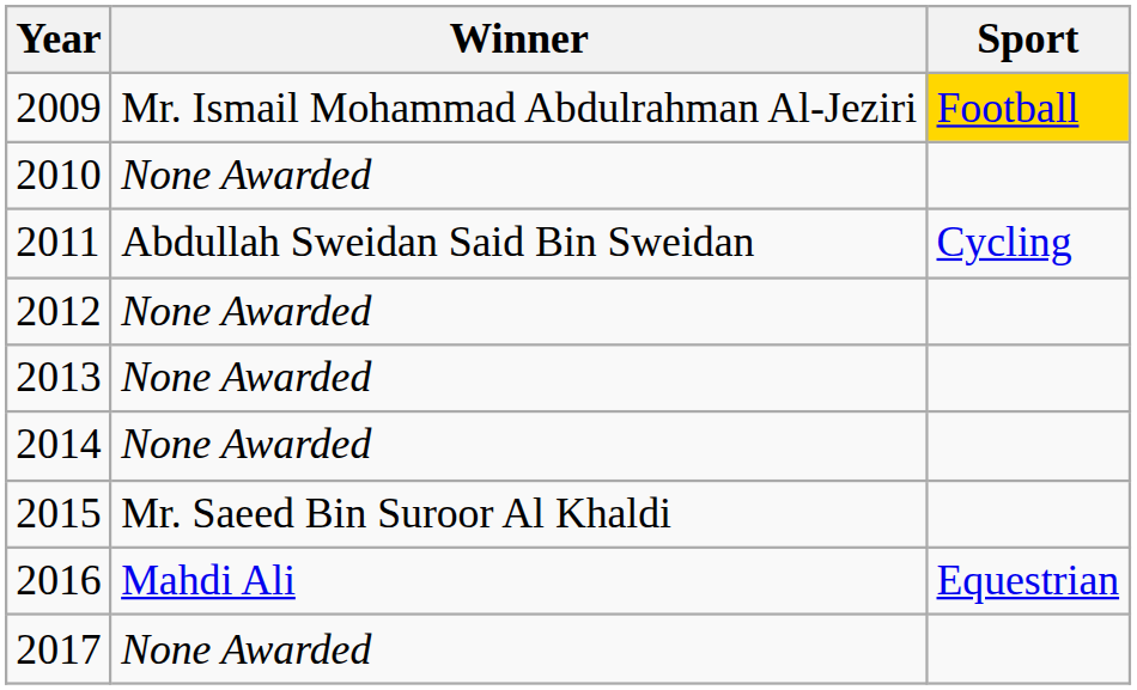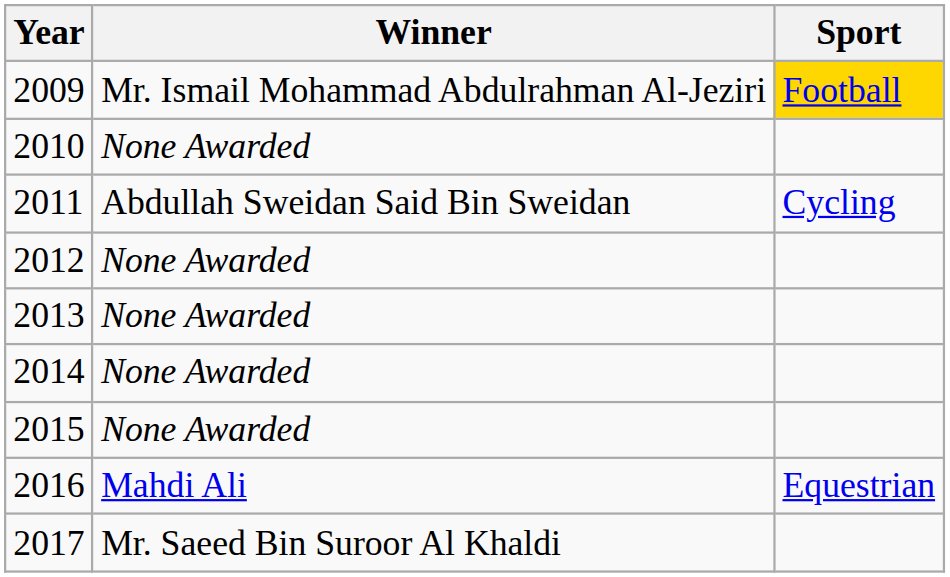 <table class="wikitable">
 <tr>
 <th>Year</th>
 <th>Winner</th>
 <th>Sport</th>
 </tr>
 <tr>
 <td>2009</td>
 <td>Mr. Ismail Mohammad Abdulrahman Al-Jeziri</td>
 <td style="background: gold;"><a href='#'>Football</a></td>
 </tr>
 <tr>
 <td>2010</td>
 <td><em>None Awarded</em></td>
 <td></td>
 </tr>
 <tr>
 <td>2011</td>
 <td>Abdullah Sweidan Said Bin Sweidan</td>
 <td><a href='#'>Cycling</a></td>
 </tr>
 <tr>
 <td>2012</td>
 <td><em>None Awarded</em></td>
 <td></td>
 </tr>
 <tr>
 <td>2013</td>
 <td><em>None Awarded</em></td>
 <td></td>
 </tr>
 <tr>
 <td>2014</td>
 <td><em>None Awarded</em></td>
 <td></td>
 </tr>
 <tr>
 <td>2015</td>
-<td>Mr. Saeed Bin Suroor Al Khaldi</td>
+<td><em>None Awarded</em></td>
 <td></td>
 </tr>
 <tr>
 <td>2016</td>
 <td><a href='#'>Mahdi Ali</a></td>
 <td><a href='#'>Equestrian</a></td>
 </tr>
 <tr>
 <td>2017</td>
-<td><em>None Awarded</em></td>
+<td>Mr. Saeed Bin Suroor Al Khaldi</td>
 <td></td>
 </tr>
 </table>
